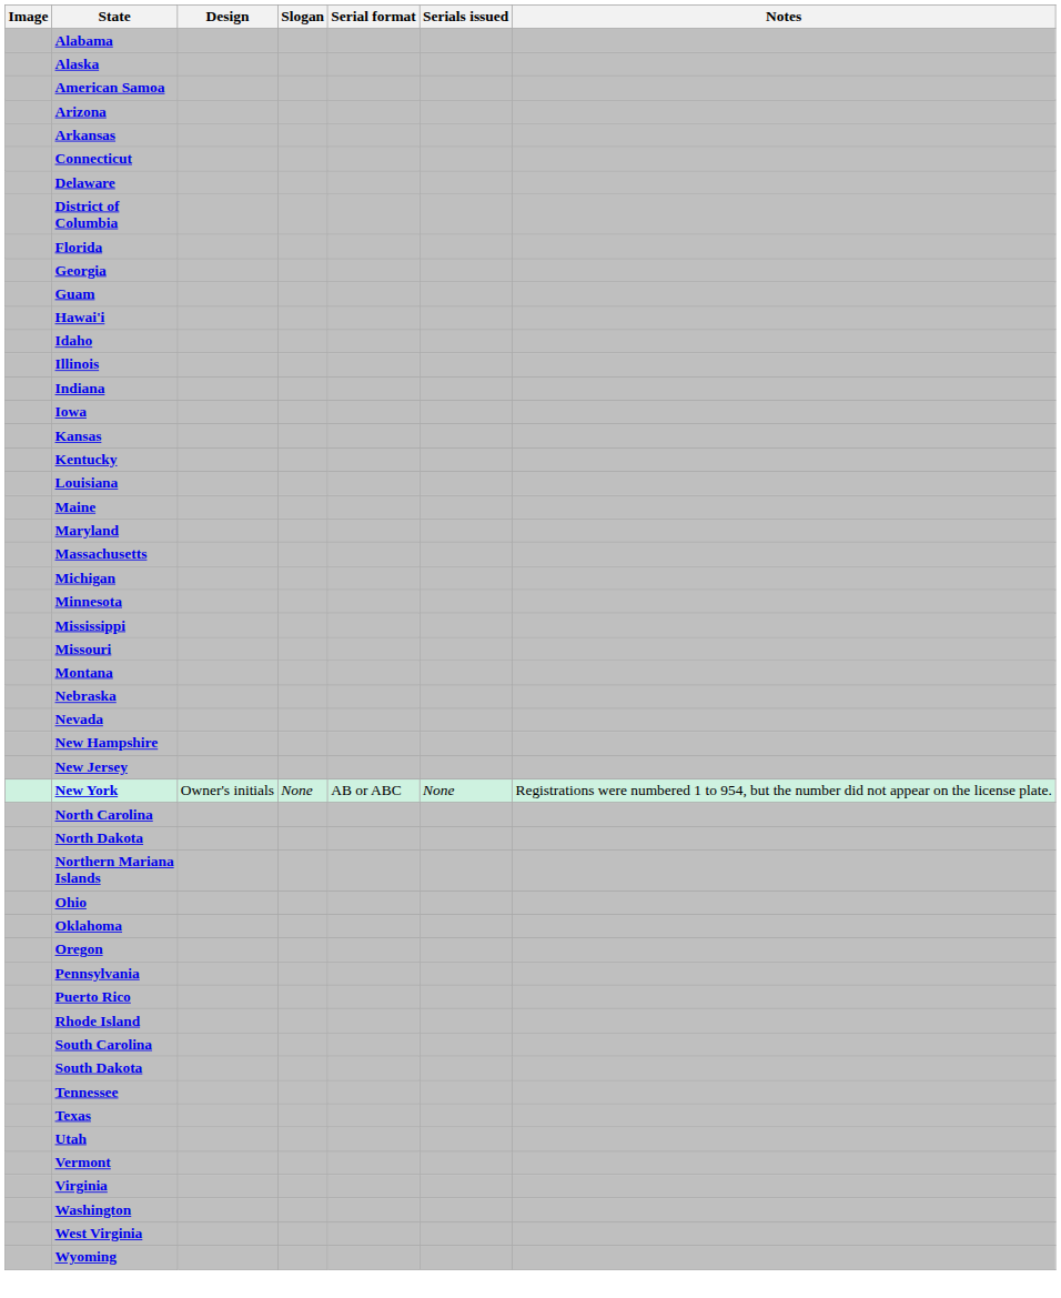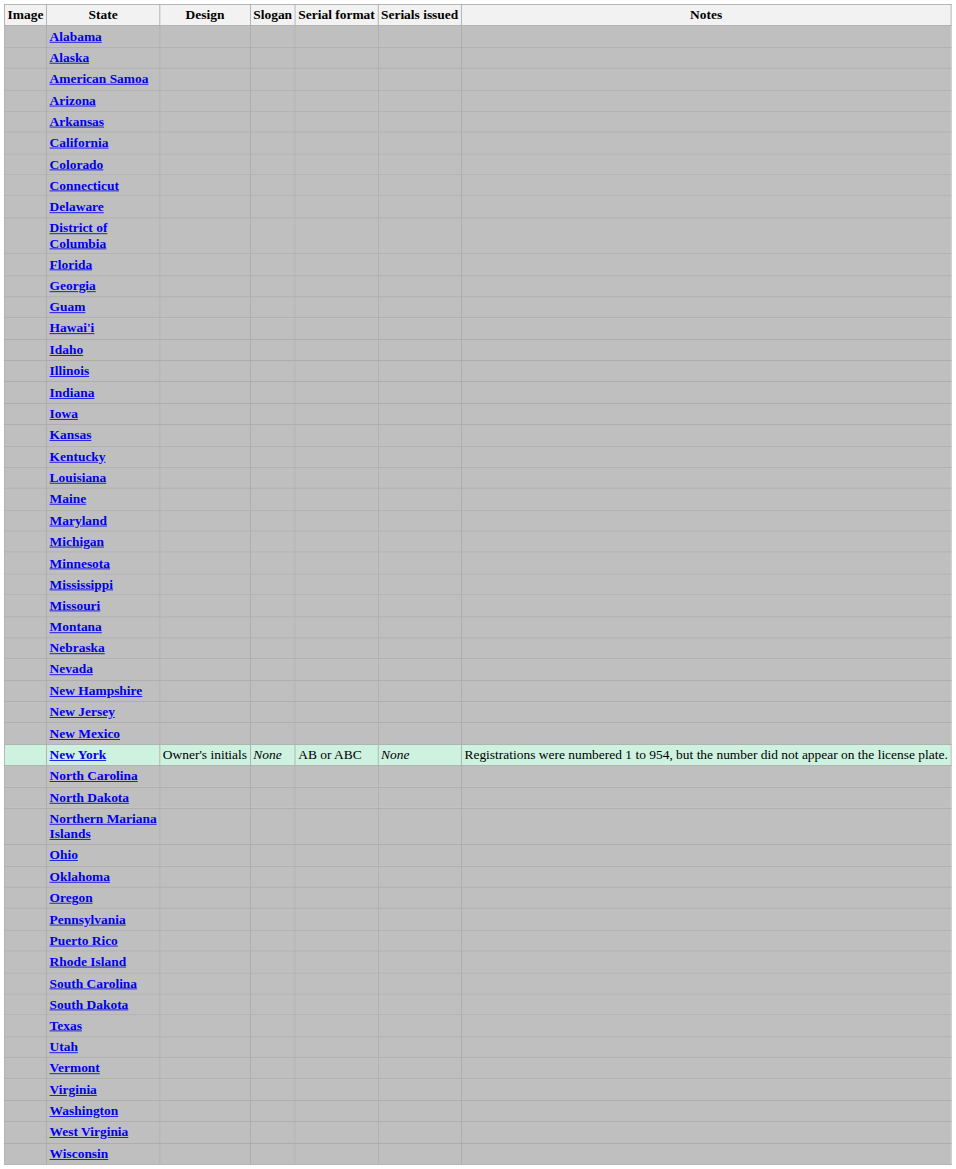 <table class="wikitable">
 <tr>
 <th>Image</th>
 <th>State</th>
 <th>Design</th>
 <th>Slogan</th>
 <th>Serial format</th>
 <th>Serials issued</th>
 <th>Notes</th>
 </tr>
 <tr style="background:#BFBFBF";>
 <td></td>
 <td><strong><a href='#'>Alabama</a></strong></td>
 <td></td>
 <td></td>
 <td></td>
 <td></td>
 <td></td>
 </tr>
 <tr style="background:#BFBFBF";>
 <td></td>
 <td><strong><a href='#'>Alaska</a></strong></td>
 <td></td>
 <td></td>
 <td></td>
 <td></td>
 <td></td>
 </tr>
 <tr style="background:#BFBFBF";>
 <td></td>
 <td><strong><a href='#'>American Samoa</a></strong></td>
 <td></td>
 <td></td>
 <td></td>
 <td></td>
 <td></td>
 </tr>
 <tr style="background:#BFBFBF";>
 <td></td>
 <td><strong><a href='#'>Arizona</a></strong></td>
 <td></td>
 <td></td>
 <td></td>
 <td></td>
 <td></td>
 </tr>
 <tr style="background:#BFBFBF";>
 <td></td>
 <td><strong><a href='#'>Arkansas</a></strong></td>
+<td></td>
+<td></td>
+<td></td>
+<td></td>
+<td></td>
+</tr>
+<tr style="background:#BFBFBF";>
+<td></td>
+<td><strong><a href='#'>California</a></strong></td>
+<td></td>
+<td></td>
+<td></td>
+<td></td>
+<td></td>
+</tr>
+<tr style="background:#BFBFBF";>
+<td></td>
+<td><strong><a href='#'>Colorado</a></strong></td>
 <td></td>
 <td></td>
 <td></td>
 <td></td>
 <td></td>
 </tr>
 <tr style="background:#BFBFBF";>
 <td></td>
 <td><strong><a href='#'>Connecticut</a></strong></td>
 <td></td>
 <td></td>
 <td></td>
 <td></td>
 <td></td>
 </tr>
 <tr style="background:#BFBFBF";>
 <td></td>
 <td><strong><a href='#'>Delaware</a></strong></td>
 <td></td>
 <td></td>
 <td></td>
 <td></td>
 <td></td>
 </tr>
 <tr style="background:#BFBFBF";>
 <td></td>
 <td><strong><a href='#'>District of<br>Columbia</a></strong></td>
 <td></td>
 <td></td>
 <td></td>
 <td></td>
 <td></td>
 </tr>
 <tr style="background:#BFBFBF";>
 <td></td>
 <td><strong><a href='#'>Florida</a></strong></td>
 <td></td>
 <td></td>
 <td></td>
 <td></td>
 <td></td>
 </tr>
 <tr style="background:#BFBFBF";>
 <td></td>
 <td><strong><a href='#'>Georgia</a></strong></td>
 <td></td>
 <td></td>
 <td></td>
 <td></td>
 <td></td>
 </tr>
 <tr style="background:#BFBFBF";>
 <td></td>
 <td><strong><a href='#'>Guam</a></strong></td>
 <td></td>
 <td></td>
 <td></td>
 <td></td>
 <td></td>
 </tr>
 <tr style="background:#BFBFBF";>
 <td></td>
 <td><strong><a href='#'>Hawai'i</a></strong></td>
 <td></td>
 <td></td>
 <td></td>
 <td></td>
 <td></td>
 </tr>
 <tr style="background:#BFBFBF";>
 <td></td>
 <td><strong><a href='#'>Idaho</a></strong></td>
 <td></td>
 <td></td>
 <td></td>
 <td></td>
 <td></td>
 </tr>
 <tr style="background:#BFBFBF";>
 <td></td>
 <td><strong><a href='#'>Illinois</a></strong></td>
 <td></td>
 <td></td>
 <td></td>
 <td></td>
 <td></td>
 </tr>
 <tr style="background:#BFBFBF";>
 <td></td>
 <td><strong><a href='#'>Indiana</a></strong></td>
 <td></td>
 <td></td>
 <td></td>
 <td></td>
 <td></td>
 </tr>
 <tr style="background:#BFBFBF";>
 <td></td>
 <td><strong><a href='#'>Iowa</a></strong></td>
 <td></td>
 <td></td>
 <td></td>
 <td></td>
 <td></td>
 </tr>
 <tr style="background:#BFBFBF";>
 <td></td>
 <td><strong><a href='#'>Kansas</a></strong></td>
 <td></td>
 <td></td>
 <td></td>
 <td></td>
 <td></td>
 </tr>
 <tr style="background:#BFBFBF";>
 <td></td>
 <td><strong><a href='#'>Kentucky</a></strong></td>
 <td></td>
 <td></td>
 <td></td>
 <td></td>
 <td></td>
 </tr>
 <tr style="background:#BFBFBF";>
 <td></td>
 <td><strong><a href='#'>Louisiana</a></strong></td>
 <td></td>
 <td></td>
 <td></td>
 <td></td>
 <td></td>
 </tr>
 <tr style="background:#BFBFBF";>
 <td></td>
 <td><strong><a href='#'>Maine</a></strong></td>
 <td></td>
 <td></td>
 <td></td>
 <td></td>
 <td></td>
 </tr>
 <tr style="background:#BFBFBF";>
 <td></td>
 <td><strong><a href='#'>Maryland</a></strong></td>
 <td></td>
 <td></td>
 <td></td>
 <td></td>
 <td></td>
 </tr>
 <tr style="background:#BFBFBF";>
 <td></td>
-<td><strong><a href='#'>Massachusetts</a></strong></td>
-<td></td>
-<td></td>
-<td></td>
-<td></td>
-<td></td>
-</tr>
-<tr style="background:#BFBFBF";>
-<td></td>
 <td><strong><a href='#'>Michigan</a></strong></td>
 <td></td>
 <td></td>
 <td></td>
 <td></td>
 <td></td>
 </tr>
 <tr style="background:#BFBFBF";>
 <td></td>
 <td><strong><a href='#'>Minnesota</a></strong></td>
 <td></td>
 <td></td>
 <td></td>
 <td></td>
 <td></td>
 </tr>
 <tr style="background:#BFBFBF";>
 <td></td>
 <td><strong><a href='#'>Mississippi</a></strong></td>
 <td></td>
 <td></td>
 <td></td>
 <td></td>
 <td></td>
 </tr>
 <tr style="background:#BFBFBF";>
 <td></td>
 <td><strong><a href='#'>Missouri</a></strong></td>
 <td></td>
 <td></td>
 <td></td>
 <td></td>
 <td></td>
 </tr>
 <tr style="background:#BFBFBF";>
 <td></td>
 <td><strong><a href='#'>Montana</a></strong></td>
 <td></td>
 <td></td>
 <td></td>
 <td></td>
 <td></td>
 </tr>
 <tr style="background:#BFBFBF";>
 <td></td>
 <td><strong><a href='#'>Nebraska</a></strong></td>
 <td></td>
 <td></td>
 <td></td>
 <td></td>
 <td></td>
 </tr>
 <tr style="background:#BFBFBF";>
 <td></td>
 <td><strong><a href='#'>Nevada</a></strong></td>
 <td></td>
 <td></td>
 <td></td>
 <td></td>
 <td></td>
 </tr>
 <tr style="background:#BFBFBF";>
 <td></td>
 <td><strong><a href='#'>New Hampshire</a></strong></td>
 <td></td>
 <td></td>
 <td></td>
 <td></td>
 <td></td>
 </tr>
 <tr style="background:#BFBFBF";>
 <td></td>
 <td><strong><a href='#'>New Jersey</a></strong></td>
+<td></td>
+<td></td>
+<td></td>
+<td></td>
+<td></td>
+</tr>
+<tr style="background:#BFBFBF";>
+<td></td>
+<td><strong><a href='#'>New Mexico</a></strong></td>
 <td></td>
 <td></td>
 <td></td>
 <td></td>
 <td></td>
 </tr>
 <tr style="background:#CEF2E0";>
 <td></td>
 <td><strong><a href='#'>New York</a></strong></td>
 <td>Owner's initials</td>
 <td><em>None</em></td>
 <td>AB or ABC</td>
 <td><em>None</em></td>
 <td>Registrations were numbered 1 to 954, but the number did not appear on the license plate.</td>
 </tr>
 <tr style="background:#BFBFBF";>
 <td></td>
 <td><strong><a href='#'>North Carolina</a></strong></td>
 <td></td>
 <td></td>
 <td></td>
 <td></td>
 <td></td>
 </tr>
 <tr style="background:#BFBFBF";>
 <td></td>
 <td><strong><a href='#'>North Dakota</a></strong></td>
 <td></td>
 <td></td>
 <td></td>
 <td></td>
 <td></td>
 </tr>
 <tr style="background:#BFBFBF";>
 <td></td>
 <td><strong><a href='#'>Northern Mariana<br> Islands</a></strong></td>
 <td></td>
 <td></td>
 <td></td>
 <td></td>
 <td></td>
 </tr>
 <tr style="background:#BFBFBF";>
 <td></td>
 <td><strong><a href='#'>Ohio</a></strong></td>
 <td></td>
 <td></td>
 <td></td>
 <td></td>
 <td></td>
 </tr>
 <tr style="background:#BFBFBF";>
 <td></td>
 <td><strong><a href='#'>Oklahoma</a></strong></td>
 <td></td>
 <td></td>
 <td></td>
 <td></td>
 <td></td>
 </tr>
 <tr style="background:#BFBFBF";>
 <td></td>
 <td><strong><a href='#'>Oregon</a></strong></td>
 <td></td>
 <td></td>
 <td></td>
 <td></td>
 <td></td>
 </tr>
 <tr style="background:#BFBFBF";>
 <td></td>
 <td><strong><a href='#'>Pennsylvania</a></strong></td>
 <td></td>
 <td></td>
 <td></td>
 <td></td>
 <td></td>
 </tr>
 <tr style="background:#BFBFBF";>
 <td></td>
 <td><strong><a href='#'>Puerto Rico</a></strong></td>
 <td></td>
 <td></td>
 <td></td>
 <td></td>
 <td></td>
 </tr>
 <tr style="background:#BFBFBF";>
 <td></td>
 <td><strong><a href='#'>Rhode Island</a></strong></td>
 <td></td>
 <td></td>
 <td></td>
 <td></td>
 <td></td>
 </tr>
 <tr style="background:#BFBFBF";>
 <td></td>
 <td><strong><a href='#'>South Carolina</a></strong></td>
 <td></td>
 <td></td>
 <td></td>
 <td></td>
 <td></td>
 </tr>
 <tr style="background:#BFBFBF";>
 <td></td>
 <td><strong><a href='#'>South Dakota</a></strong></td>
 <td></td>
 <td></td>
 <td></td>
 <td></td>
 <td></td>
 </tr>
 <tr style="background:#BFBFBF";>
 <td></td>
-<td><strong><a href='#'>Tennessee</a></strong></td>
-<td></td>
-<td></td>
-<td></td>
-<td></td>
-<td></td>
-</tr>
-<tr style="background:#BFBFBF";>
-<td></td>
 <td><strong><a href='#'>Texas</a></strong></td>
 <td></td>
 <td></td>
 <td></td>
 <td></td>
 <td></td>
 </tr>
 <tr style="background:#BFBFBF";>
 <td></td>
 <td><strong><a href='#'>Utah</a></strong></td>
 <td></td>
 <td></td>
 <td></td>
 <td></td>
 <td></td>
 </tr>
 <tr style="background:#BFBFBF";>
 <td></td>
 <td><strong><a href='#'>Vermont</a></strong></td>
 <td></td>
 <td></td>
 <td></td>
 <td></td>
 <td></td>
 </tr>
 <tr style="background:#BFBFBF";>
 <td></td>
 <td><strong><a href='#'>Virginia</a></strong></td>
 <td></td>
 <td></td>
 <td></td>
 <td></td>
 <td></td>
 </tr>
 <tr style="background:#BFBFBF";>
 <td></td>
 <td><strong><a href='#'>Washington</a></strong></td>
 <td></td>
 <td></td>
 <td></td>
 <td></td>
 <td></td>
 </tr>
 <tr style="background:#BFBFBF";>
 <td></td>
 <td><strong><a href='#'>West Virginia</a></strong></td>
 <td></td>
 <td></td>
 <td></td>
 <td></td>
 <td></td>
 </tr>
 <tr style="background:#BFBFBF";>
 <td></td>
-<td><strong><a href='#'>Wyoming</a></strong></td>
+<td><strong><a href='#'>Wisconsin</a></strong></td>
 <td></td>
 <td></td>
 <td></td>
 <td></td>
 <td></td>
 </tr>
 </table>
